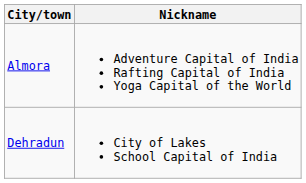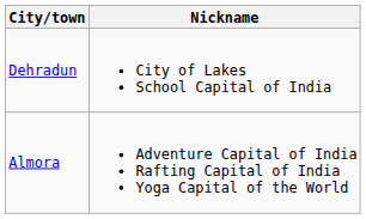 <table class="wikitable sortable">
 <tr>
 <th>City/town</th>
 <th>Nickname</th>
 </tr>
 <tr>
+<td><a href='#'>Dehradun</a></td>
+<td><br><ul><li>City of Lakes</li><li>School Capital of India</li></ul></td>
+</tr>
+<tr>
 <td><a href='#'>Almora</a></td>
 <td><br><ul><li>Adventure Capital of India</li><li>Rafting Capital of India</li><li>Yoga Capital of the World</li></ul></td>
 </tr>
-<tr>
-<td><a href='#'>Dehradun</a></td>
-<td><br><ul><li>City of Lakes</li><li>School Capital of India</li></ul></td>
-</tr>
 </table>
